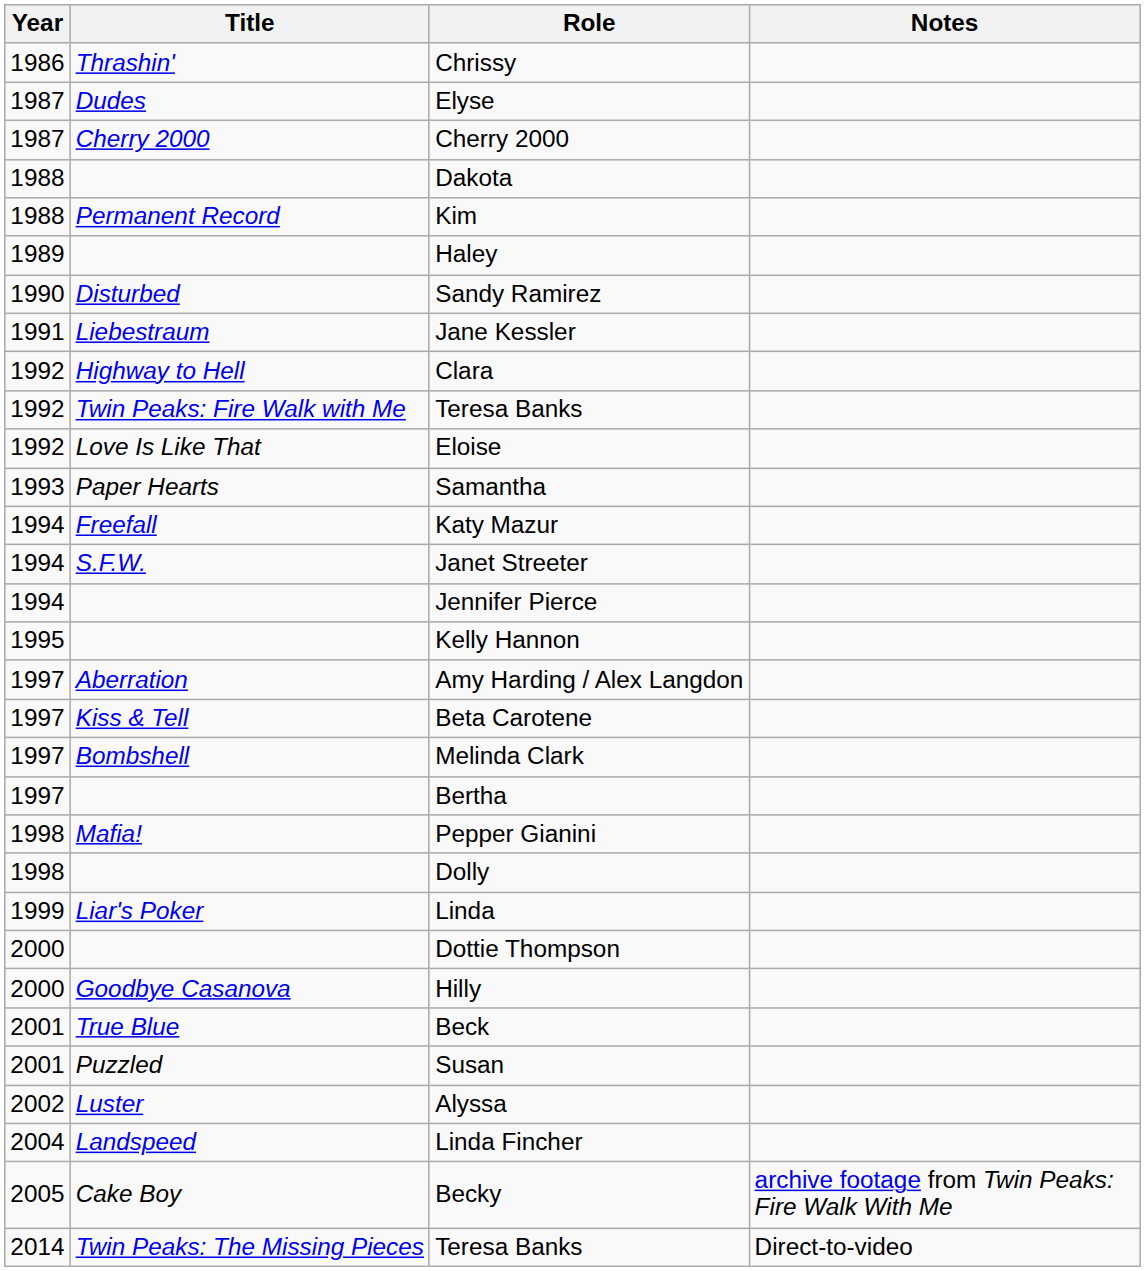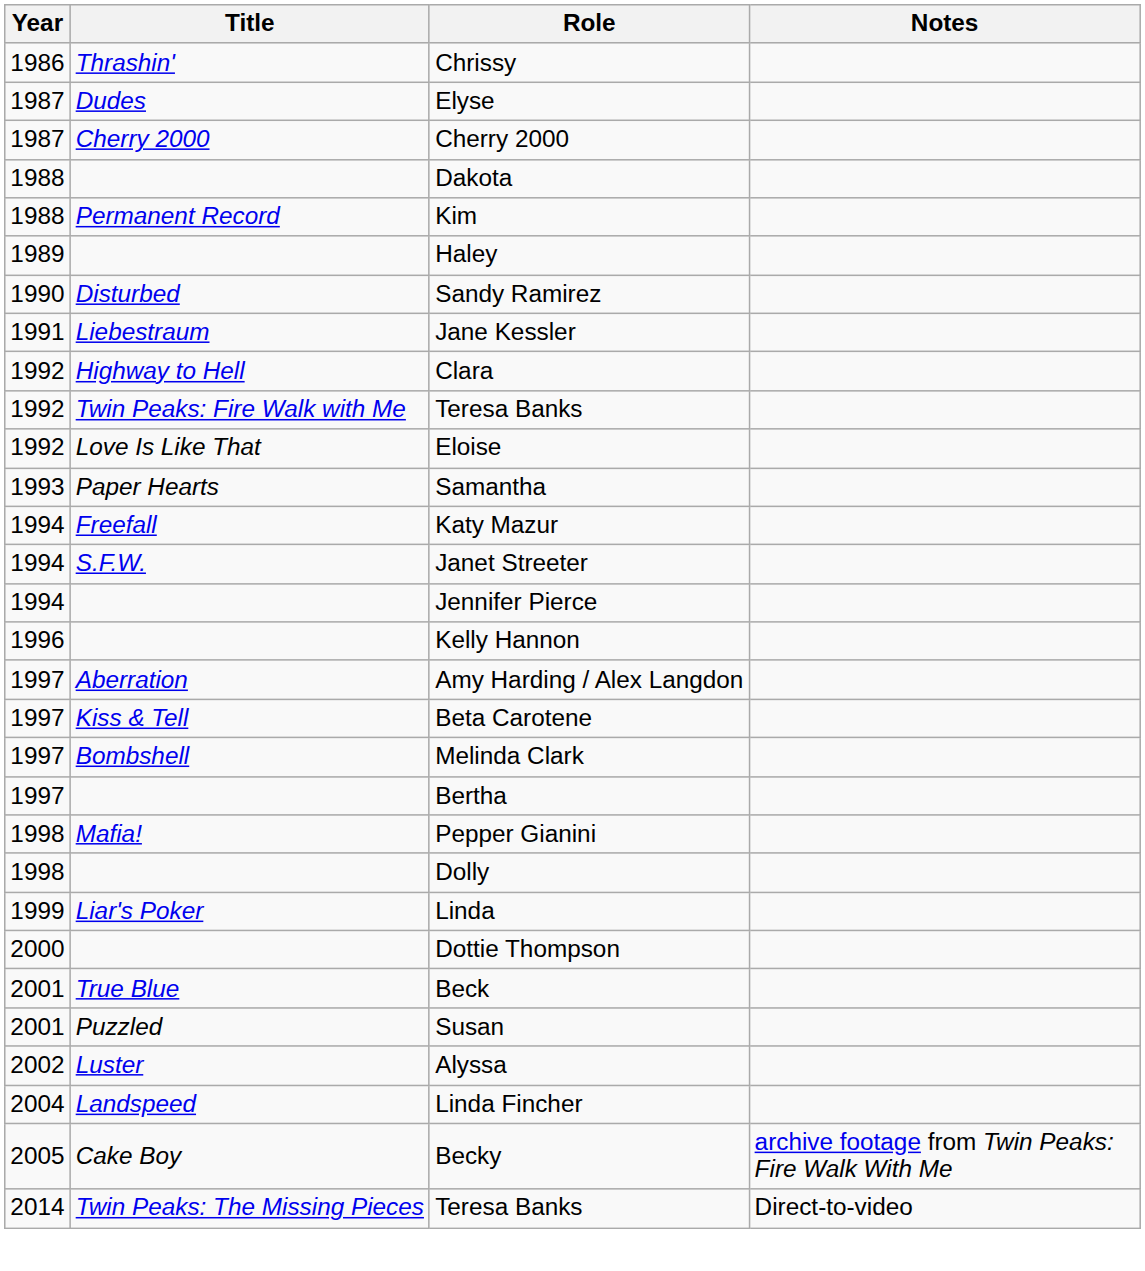 <table class="wikitable sortable">
 <tr>
 <th>Year</th>
 <th>Title</th>
 <th>Role</th>
 <th width="250" class="unsortable">Notes</th>
 </tr>
 <tr>
 <td>1986</td>
 <td><em><a href='#'>Thrashin'</a></em></td>
 <td>Chrissy</td>
 <td></td>
 </tr>
 <tr>
 <td>1987</td>
 <td><em><a href='#'>Dudes</a></em></td>
 <td>Elyse</td>
 <td></td>
 </tr>
 <tr>
 <td>1987</td>
 <td><em><a href='#'>Cherry 2000</a></em></td>
 <td>Cherry 2000</td>
 <td></td>
 </tr>
 <tr>
 <td>1988</td>
 <td><em></em></td>
 <td>Dakota</td>
 <td></td>
 </tr>
 <tr>
 <td>1988</td>
 <td><em><a href='#'>Permanent Record</a></em></td>
 <td>Kim</td>
 <td></td>
 </tr>
 <tr>
 <td>1989</td>
 <td><em></em></td>
 <td>Haley</td>
 <td></td>
 </tr>
 <tr>
 <td>1990</td>
 <td><em><a href='#'>Disturbed</a></em></td>
 <td>Sandy Ramirez</td>
 <td></td>
 </tr>
 <tr>
 <td>1991</td>
 <td><em><a href='#'>Liebestraum</a></em></td>
 <td>Jane Kessler</td>
 <td></td>
 </tr>
 <tr>
 <td>1992</td>
 <td><em><a href='#'>Highway to Hell</a></em></td>
 <td>Clara</td>
 <td></td>
 </tr>
 <tr>
 <td>1992</td>
 <td><em><a href='#'>Twin Peaks: Fire Walk with Me</a></em></td>
 <td>Teresa Banks</td>
 <td></td>
 </tr>
 <tr>
 <td>1992</td>
 <td><em>Love Is Like That</em></td>
 <td>Eloise</td>
 <td></td>
 </tr>
 <tr>
 <td>1993</td>
 <td><em>Paper Hearts</em></td>
 <td>Samantha</td>
 <td></td>
 </tr>
 <tr>
 <td>1994</td>
 <td><em><a href='#'>Freefall</a></em></td>
 <td>Katy Mazur</td>
 <td></td>
 </tr>
 <tr>
 <td>1994</td>
 <td><em><a href='#'>S.F.W.</a></em></td>
 <td>Janet Streeter</td>
 <td></td>
 </tr>
 <tr>
 <td>1994</td>
 <td><em></em></td>
 <td>Jennifer Pierce</td>
 <td></td>
 </tr>
 <tr>
-<td>1995</td>
+<td>1996</td>
 <td><em></em></td>
 <td>Kelly Hannon</td>
 <td></td>
 </tr>
 <tr>
 <td>1997</td>
 <td><em><a href='#'>Aberration</a></em></td>
 <td>Amy Harding / Alex Langdon</td>
 <td></td>
 </tr>
 <tr>
 <td>1997</td>
 <td><em><a href='#'>Kiss & Tell</a></em></td>
 <td>Beta Carotene</td>
 <td></td>
 </tr>
 <tr>
 <td>1997</td>
 <td><em><a href='#'>Bombshell</a></em></td>
 <td>Melinda Clark</td>
 <td></td>
 </tr>
 <tr>
 <td>1997</td>
 <td><em></em></td>
 <td>Bertha</td>
 <td></td>
 </tr>
 <tr>
 <td>1998</td>
 <td><em><a href='#'>Mafia!</a></em></td>
 <td>Pepper Gianini</td>
 <td></td>
 </tr>
 <tr>
 <td>1998</td>
 <td><em></em></td>
 <td>Dolly</td>
 <td></td>
 </tr>
 <tr>
 <td>1999</td>
 <td><em><a href='#'>Liar's Poker</a></em></td>
 <td>Linda</td>
 <td></td>
 </tr>
 <tr>
 <td>2000</td>
 <td><em></em></td>
 <td>Dottie Thompson</td>
 <td></td>
 </tr>
 <tr>
-<td>2000</td>
-<td><em><a href='#'>Goodbye Casanova</a></em></td>
-<td>Hilly</td>
-<td></td>
-</tr>
-<tr>
 <td>2001</td>
 <td><em><a href='#'>True Blue</a></em></td>
 <td>Beck</td>
 <td></td>
 </tr>
 <tr>
 <td>2001</td>
 <td><em>Puzzled</em></td>
 <td>Susan</td>
 <td></td>
 </tr>
 <tr>
 <td>2002</td>
 <td><em><a href='#'>Luster</a></em></td>
 <td>Alyssa</td>
 <td></td>
 </tr>
 <tr>
 <td>2004</td>
 <td><em><a href='#'>Landspeed</a></em></td>
 <td>Linda Fincher</td>
 <td></td>
 </tr>
 <tr>
 <td>2005</td>
 <td><em>Cake Boy</em></td>
 <td>Becky</td>
 <td><a href='#'>archive footage</a> from <em>Twin Peaks: Fire Walk With Me</em></td>
 </tr>
 <tr>
 <td>2014</td>
 <td><em><a href='#'>Twin Peaks: The Missing Pieces</a></em></td>
 <td>Teresa Banks</td>
 <td>Direct-to-video</td>
 </tr>
 </table>
